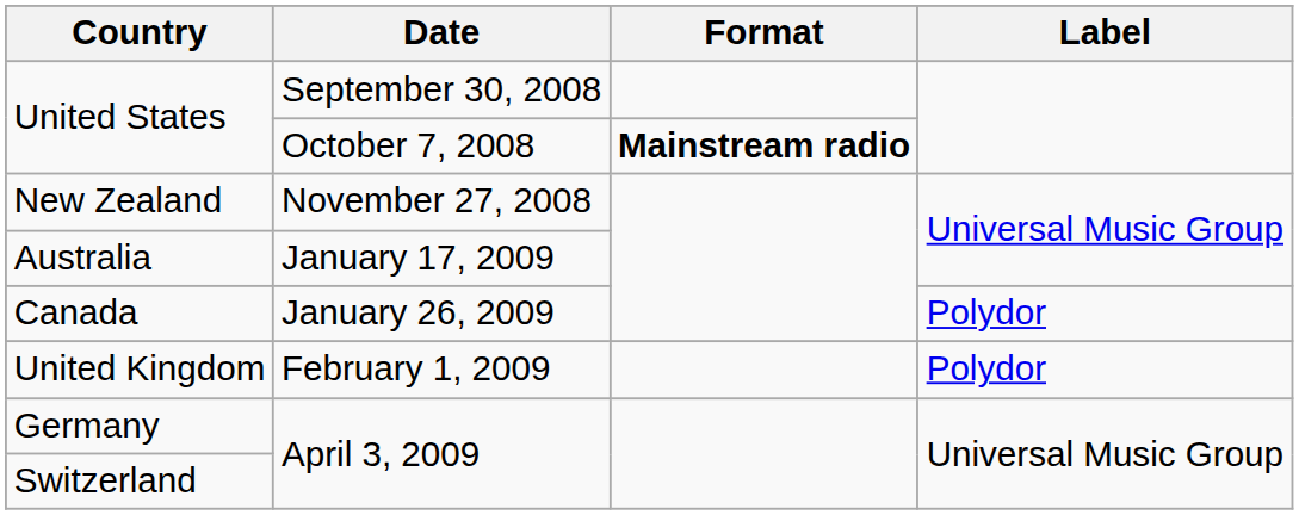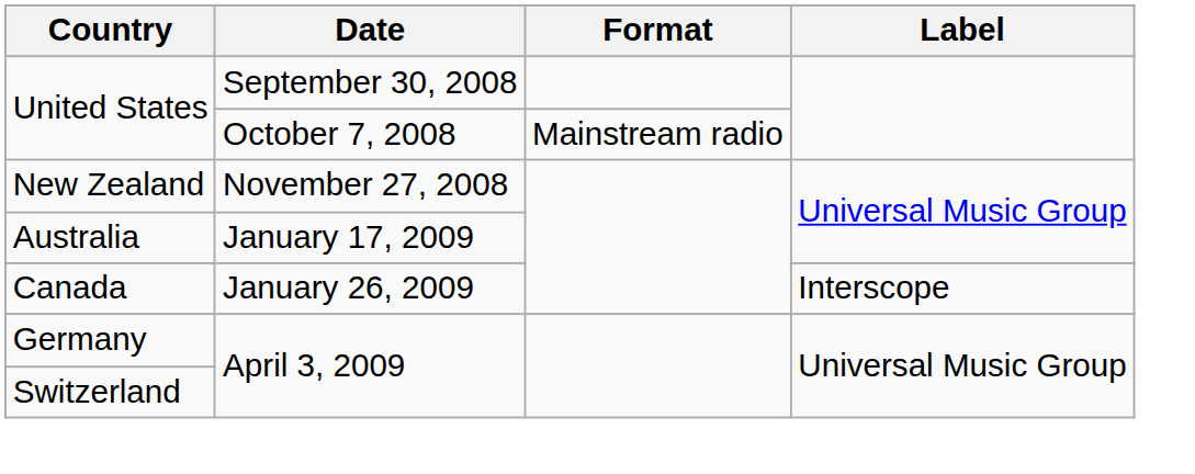 <table class="wikitable">
 <tr>
 <th>Country</th>
 <th>Date</th>
 <th>Format</th>
 <th>Label</th>
 </tr>
 <tr>
 <td rowspan="2">United States</td>
 <td>September 30, 2008</td>
 <td></td>
 <td rowspan="2"></td>
 </tr>
 <tr>
 <td>October 7, 2008</td>
-<td><strong>Mainstream radio</strong></td>
+<td>Mainstream radio</td>
 </tr>
 <tr>
 <td>New Zealand</td>
 <td>November 27, 2008</td>
 <td rowspan="3"></td>
 <td rowspan="2"><a href='#'>Universal Music Group</a></td>
 </tr>
 <tr>
 <td>Australia</td>
 <td>January 17, 2009</td>
 </tr>
 <tr>
 <td>Canada</td>
 <td>January 26, 2009</td>
-<td><a href='#'>Polydor</a></td>
-</tr>
-<tr>
-<td>United Kingdom</td>
-<td>February 1, 2009</td>
-<td></td>
-<td><a href='#'>Polydor</a></td>
+<td>Interscope</td>
 </tr>
 <tr>
 <td>Germany</td>
 <td rowspan="2">April 3, 2009</td>
 <td rowspan="2"></td>
 <td rowspan="2">Universal Music Group</td>
 </tr>
 <tr>
 <td>Switzerland</td>
 </tr>
 </table>
